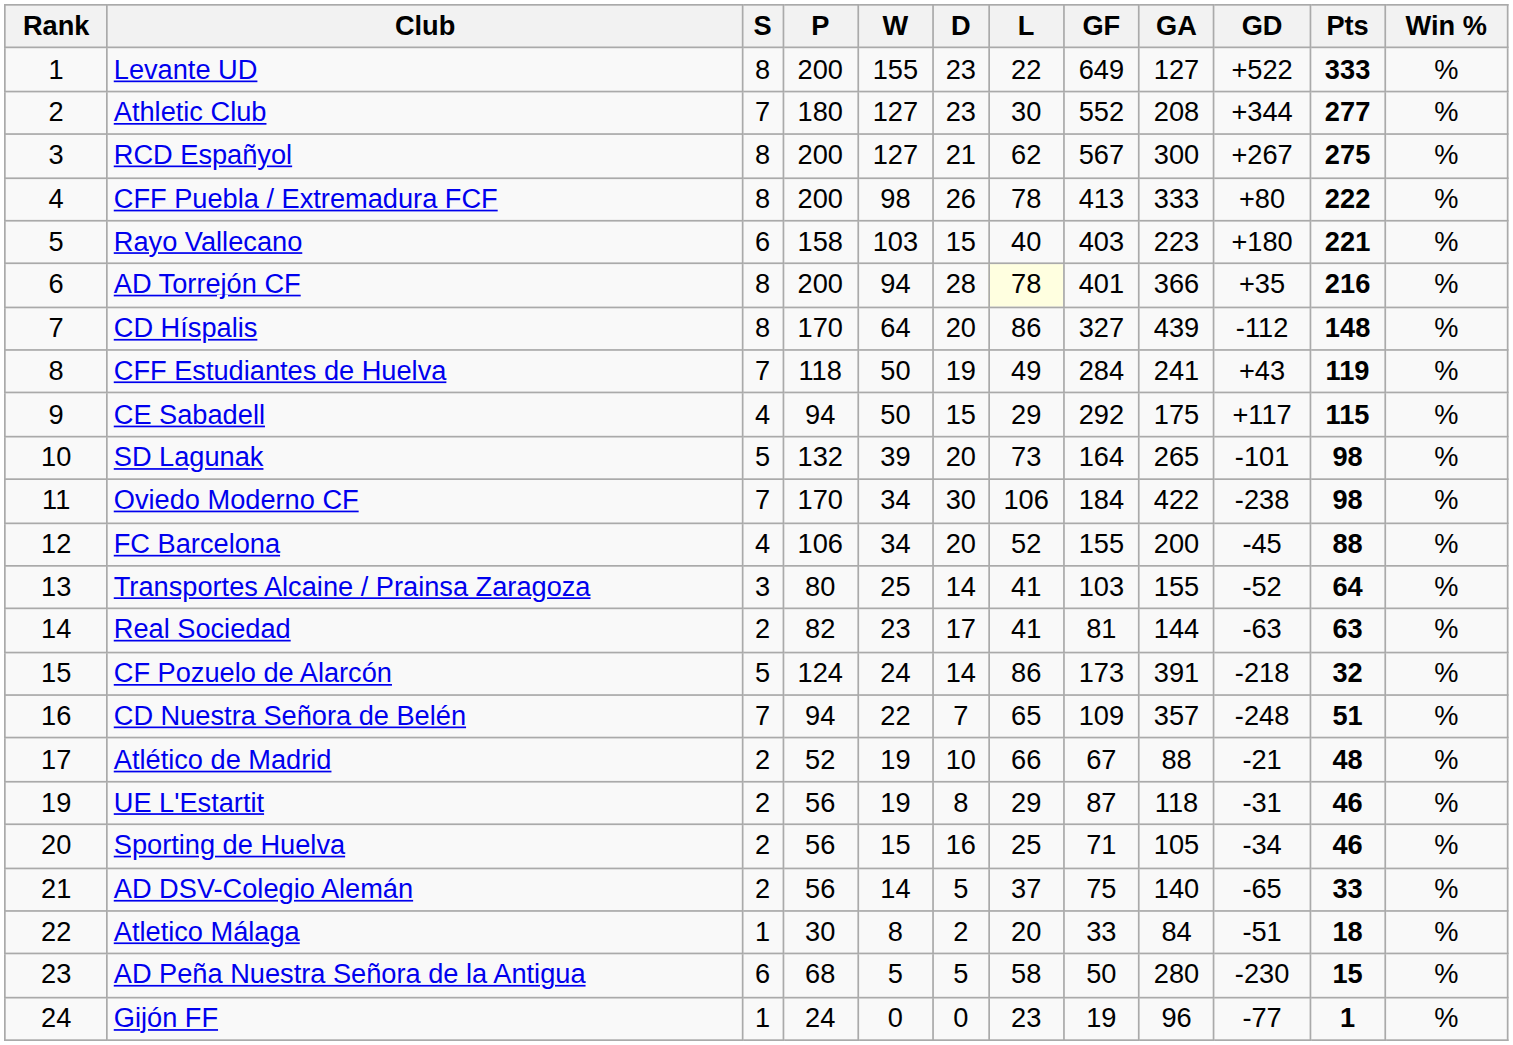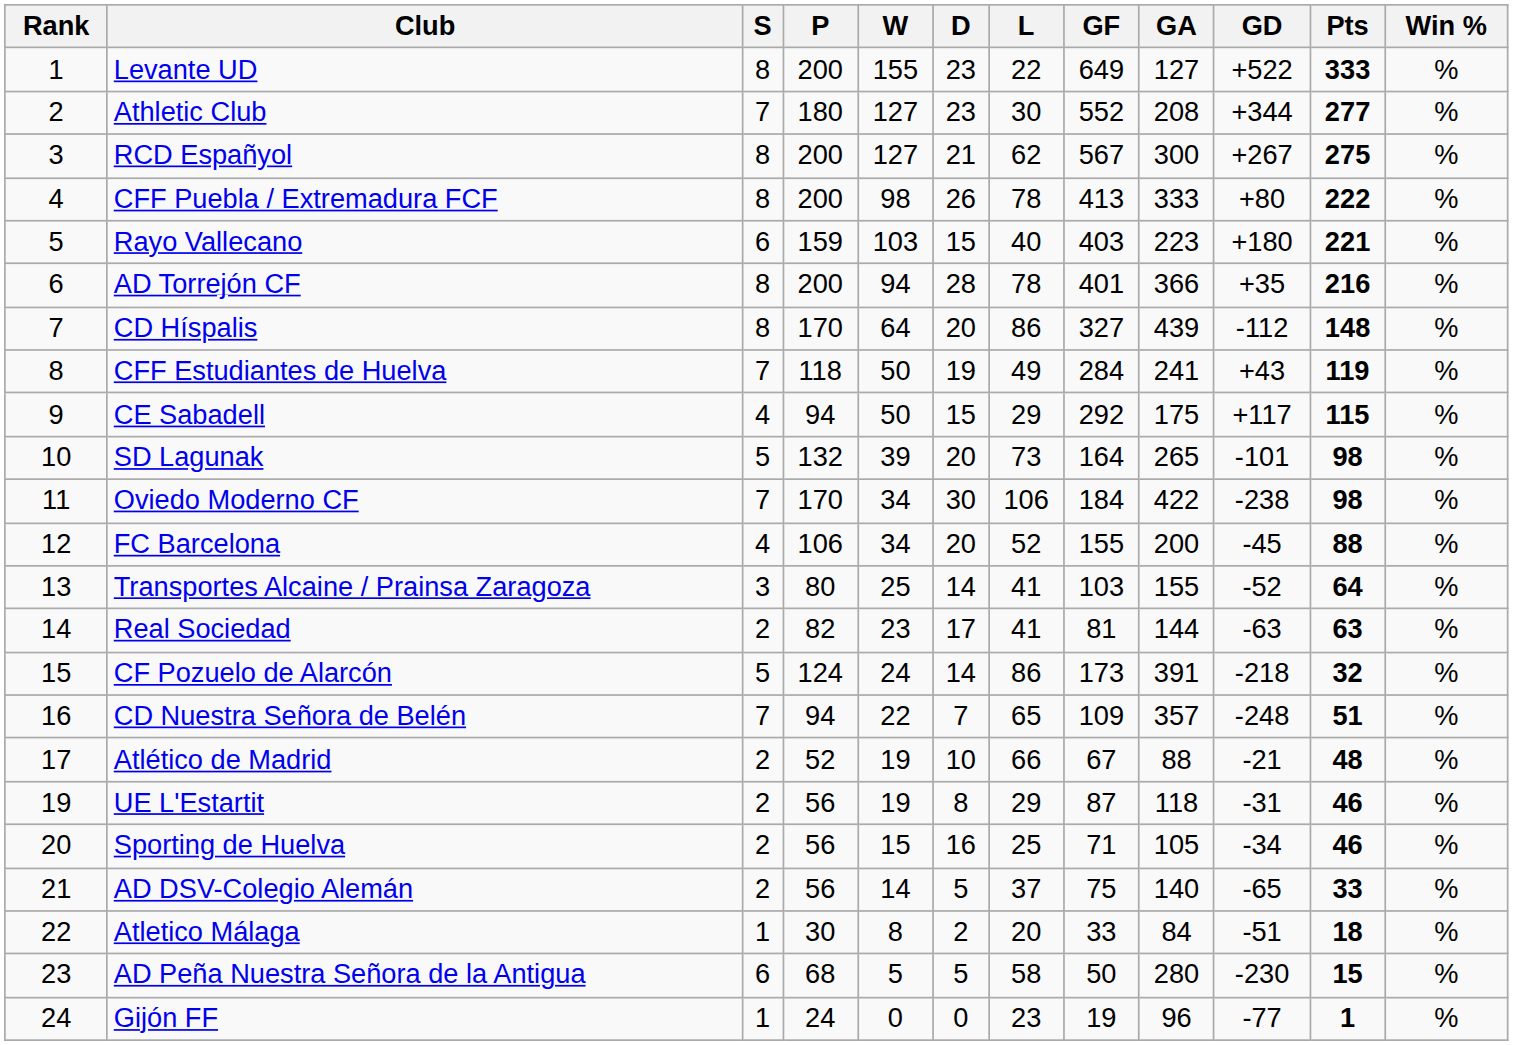 <table class="wikitable sortable" style="width:70%; text-align: center;">
 <tr>
 <th>Rank</th>
 <th>Club</th>
 <th>S</th>
 <th>P</th>
 <th>W</th>
 <th>D</th>
 <th>L</th>
 <th>GF</th>
 <th>GA</th>
 <th>GD</th>
 <th>Pts</th>
 <th>Win %</th>
 </tr>
 <tr>
 <td align=center>1</td>
 <td align=left><a href='#'>Levante UD</a></td>
 <td>8</td>
 <td>200</td>
 <td>155</td>
 <td>23</td>
 <td>22</td>
 <td>649</td>
 <td>127</td>
 <td>+522</td>
 <td><strong>333</strong></td>
 <td>%</td>
 </tr>
 <tr>
 <td align=center>2</td>
 <td align=left><a href='#'>Athletic Club</a></td>
 <td>7</td>
 <td>180</td>
 <td>127</td>
 <td>23</td>
 <td>30</td>
 <td>552</td>
 <td>208</td>
 <td>+344</td>
 <td><strong>277</strong></td>
 <td>%</td>
 </tr>
 <tr>
 <td align=center>3</td>
 <td align=left><a href='#'>RCD Españyol</a></td>
 <td>8</td>
 <td>200</td>
 <td>127</td>
 <td>21</td>
 <td>62</td>
 <td>567</td>
 <td>300</td>
 <td>+267</td>
 <td><strong>275</strong></td>
 <td>%</td>
 </tr>
 <tr>
 <td align=center>4</td>
 <td align=left><a href='#'>CFF Puebla / Extremadura FCF</a></td>
 <td>8</td>
 <td>200</td>
 <td>98</td>
 <td>26</td>
 <td>78</td>
 <td>413</td>
 <td>333</td>
 <td>+80</td>
 <td><strong>222</strong></td>
 <td>%</td>
 </tr>
 <tr>
 <td align=center>5</td>
 <td align=left><a href='#'>Rayo Vallecano</a></td>
 <td>6</td>
-<td>158</td>
+<td>159</td>
 <td>103</td>
 <td>15</td>
 <td>40</td>
 <td>403</td>
 <td>223</td>
 <td>+180</td>
 <td><strong>221</strong></td>
 <td>%</td>
 </tr>
 <tr>
 <td align=center>6</td>
 <td align=left><a href='#'>AD Torrejón CF</a></td>
 <td>8</td>
 <td>200</td>
 <td>94</td>
 <td>28</td>
-<td style="background: lightyellow;">78</td>
+<td>78</td>
 <td>401</td>
 <td>366</td>
 <td>+35</td>
 <td><strong>216</strong></td>
 <td>%</td>
 </tr>
 <tr>
 <td align=center>7</td>
 <td align=left><a href='#'>CD Híspalis</a></td>
 <td>8</td>
 <td>170</td>
 <td>64</td>
 <td>20</td>
 <td>86</td>
 <td>327</td>
 <td>439</td>
 <td>-112</td>
 <td><strong>148</strong></td>
 <td>%</td>
 </tr>
 <tr>
 <td align=center>8</td>
 <td align=left><a href='#'>CFF Estudiantes de Huelva</a></td>
 <td>7</td>
 <td>118</td>
 <td>50</td>
 <td>19</td>
 <td>49</td>
 <td>284</td>
 <td>241</td>
 <td>+43</td>
 <td><strong>119</strong></td>
 <td>%</td>
 </tr>
 <tr>
 <td align=center>9</td>
 <td align=left><a href='#'>CE Sabadell</a></td>
 <td>4</td>
 <td>94</td>
 <td>50</td>
 <td>15</td>
 <td>29</td>
 <td>292</td>
 <td>175</td>
 <td>+117</td>
 <td><strong>115</strong></td>
 <td>%</td>
 </tr>
 <tr>
 <td align=center>10</td>
 <td align=left><a href='#'>SD Lagunak</a></td>
 <td>5</td>
 <td>132</td>
 <td>39</td>
 <td>20</td>
 <td>73</td>
 <td>164</td>
 <td>265</td>
 <td>-101</td>
 <td><strong>98</strong></td>
 <td>%</td>
 </tr>
 <tr>
 <td align=center>11</td>
 <td align=left><a href='#'>Oviedo Moderno CF</a></td>
 <td>7</td>
 <td>170</td>
 <td>34</td>
 <td>30</td>
 <td>106</td>
 <td>184</td>
 <td>422</td>
 <td>-238</td>
 <td><strong>98</strong></td>
 <td>%</td>
 </tr>
 <tr>
 <td align=center>12</td>
 <td align=left><a href='#'>FC Barcelona</a></td>
 <td>4</td>
 <td>106</td>
 <td>34</td>
 <td>20</td>
 <td>52</td>
 <td>155</td>
 <td>200</td>
 <td>-45</td>
 <td><strong>88</strong></td>
 <td>%</td>
 </tr>
 <tr>
 <td align=center>13</td>
 <td align=left><a href='#'>Transportes Alcaine / Prainsa Zaragoza</a></td>
 <td>3</td>
 <td>80</td>
 <td>25</td>
 <td>14</td>
 <td>41</td>
 <td>103</td>
 <td>155</td>
 <td>-52</td>
 <td><strong>64</strong></td>
 <td>%</td>
 </tr>
 <tr>
 <td align=center>14</td>
 <td align=left><a href='#'>Real Sociedad</a></td>
 <td>2</td>
 <td>82</td>
 <td>23</td>
 <td>17</td>
 <td>41</td>
 <td>81</td>
 <td>144</td>
 <td>-63</td>
 <td><strong>63</strong></td>
 <td>%</td>
 </tr>
 <tr>
 <td align=center>15</td>
 <td align=left><a href='#'>CF Pozuelo de Alarcón</a></td>
 <td>5</td>
 <td>124</td>
 <td>24</td>
 <td>14</td>
 <td>86</td>
 <td>173</td>
 <td>391</td>
 <td>-218</td>
 <td><strong>32</strong></td>
 <td>%</td>
 </tr>
 <tr>
 <td align=center>16</td>
 <td align=left><a href='#'>CD Nuestra Señora de Belén</a></td>
 <td>7</td>
 <td>94</td>
 <td>22</td>
 <td>7</td>
 <td>65</td>
 <td>109</td>
 <td>357</td>
 <td>-248</td>
 <td><strong>51</strong></td>
 <td>%</td>
 </tr>
 <tr>
 <td align=center>17</td>
 <td align=left><a href='#'>Atlético de Madrid</a></td>
 <td>2</td>
 <td>52</td>
 <td>19</td>
 <td>10</td>
 <td>66</td>
 <td>67</td>
 <td>88</td>
 <td>-21</td>
 <td><strong>48</strong></td>
 <td>%</td>
 </tr>
 <tr>
 <td align=center>19</td>
 <td align=left><a href='#'>UE L'Estartit</a></td>
 <td>2</td>
 <td>56</td>
 <td>19</td>
 <td>8</td>
 <td>29</td>
 <td>87</td>
 <td>118</td>
 <td>-31</td>
 <td><strong>46</strong></td>
 <td>%</td>
 </tr>
 <tr>
 <td align=center>20</td>
 <td align=left><a href='#'>Sporting de Huelva</a></td>
 <td>2</td>
 <td>56</td>
 <td>15</td>
 <td>16</td>
 <td>25</td>
 <td>71</td>
 <td>105</td>
 <td>-34</td>
 <td><strong>46</strong></td>
 <td>%</td>
 </tr>
 <tr>
 <td align=center>21</td>
 <td align=left><a href='#'>AD DSV-Colegio Alemán</a></td>
 <td>2</td>
 <td>56</td>
 <td>14</td>
 <td>5</td>
 <td>37</td>
 <td>75</td>
 <td>140</td>
 <td>-65</td>
 <td><strong>33</strong></td>
 <td>%</td>
 </tr>
 <tr>
 <td align=center>22</td>
 <td align=left><a href='#'>Atletico Málaga</a></td>
 <td>1</td>
 <td>30</td>
 <td>8</td>
 <td>2</td>
 <td>20</td>
 <td>33</td>
 <td>84</td>
 <td>-51</td>
 <td><strong>18</strong></td>
 <td>%</td>
 </tr>
 <tr>
 <td align=center>23</td>
 <td align=left><a href='#'>AD Peña Nuestra Señora de la Antigua</a></td>
 <td>6</td>
 <td>68</td>
 <td>5</td>
 <td>5</td>
 <td>58</td>
 <td>50</td>
 <td>280</td>
 <td>-230</td>
 <td><strong>15</strong></td>
 <td>%</td>
 </tr>
 <tr>
 <td align=center>24</td>
 <td align=left><a href='#'>Gijón FF</a></td>
 <td>1</td>
 <td>24</td>
 <td>0</td>
 <td>0</td>
 <td>23</td>
 <td>19</td>
 <td>96</td>
 <td>-77</td>
 <td><strong>1</strong></td>
 <td>%</td>
 </tr>
 </table>
